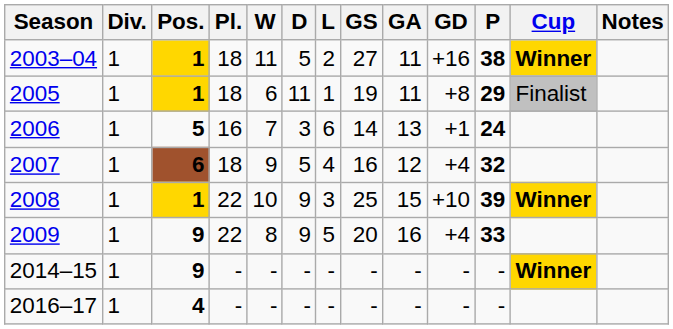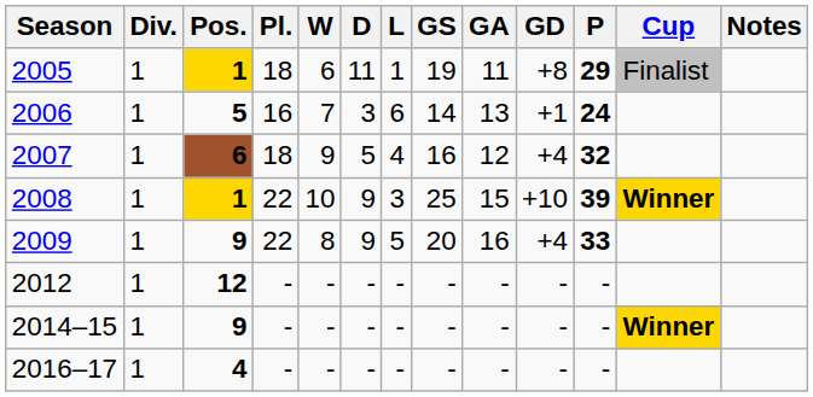 <table class="wikitable">
 <tr style="background:#efefef;">
 <th>Season</th>
 <th>Div.</th>
 <th>Pos.</th>
 <th>Pl.</th>
 <th>W</th>
 <th>D</th>
 <th>L</th>
 <th>GS</th>
 <th>GA</th>
 <th>GD</th>
 <th>P</th>
 <th><a href='#'>Cup</a></th>
 <th>Notes</th>
-</tr>
-<tr>
-<td><a href='#'>2003–04</a></td>
-<td>1</td>
-<td align=right bgcolor=gold><strong>1</strong></td>
-<td align=right>18</td>
-<td align=right>11</td>
-<td align=right>5</td>
-<td align=right>2</td>
-<td align=right>27</td>
-<td align=right>11</td>
-<td align=right>+16</td>
-<td align=right><strong>38</strong></td>
-<td bgcolor=gold><strong>Winner</strong></td>
-<td></td>
 </tr>
 <tr>
 <td><a href='#'>2005</a></td>
 <td>1</td>
 <td align=right bgcolor=gold><strong>1</strong></td>
 <td align=right>18</td>
 <td align=right>6</td>
 <td align=right>11</td>
 <td align=right>1</td>
 <td align=right>19</td>
 <td align=right>11</td>
 <td align=right>+8</td>
 <td align=right><strong>29</strong></td>
 <td bgcolor=silver>Finalist</td>
 <td></td>
 </tr>
 <tr>
 <td><a href='#'>2006</a></td>
 <td>1</td>
 <td align=right><strong>5</strong></td>
 <td align=right>16</td>
 <td align=right>7</td>
 <td align=right>3</td>
 <td align=right>6</td>
 <td align=right>14</td>
 <td align=right>13</td>
 <td align=right>+1</td>
 <td align=right><strong>24</strong></td>
 <td></td>
 <td></td>
 </tr>
 <tr>
 <td><a href='#'>2007</a></td>
 <td>1</td>
 <td align=right bgcolor=sienna><strong>6</strong></td>
 <td align=right>18</td>
 <td align=right>9</td>
 <td align=right>5</td>
 <td align=right>4</td>
 <td align=right>16</td>
 <td align=right>12</td>
 <td align=right>+4</td>
 <td align=right><strong>32</strong></td>
 <td></td>
 <td></td>
 </tr>
 <tr>
 <td><a href='#'>2008</a></td>
 <td>1</td>
 <td align=right bgcolor=gold><strong>1</strong></td>
 <td align=right>22</td>
 <td align=right>10</td>
 <td align=right>9</td>
 <td align=right>3</td>
 <td align=right>25</td>
 <td align=right>15</td>
 <td align=right>+10</td>
 <td align=right><strong>39</strong></td>
 <td bgcolor=gold><strong>Winner</strong></td>
 <td></td>
 </tr>
 <tr>
 <td><a href='#'>2009</a></td>
 <td>1</td>
 <td align=right><strong>9</strong></td>
 <td align=right>22</td>
 <td align=right>8</td>
 <td align=right>9</td>
 <td align=right>5</td>
 <td align=right>20</td>
 <td align=right>16</td>
 <td align=right>+4</td>
 <td align=right><strong>33</strong></td>
 <td></td>
 <td></td>
 </tr>
 <tr>
+<td>2012</td>
+<td>1</td>
+<td align=right><strong>12</strong></td>
+<td align=right>-</td>
+<td align=right>-</td>
+<td align=right>-</td>
+<td align=right>-</td>
+<td align=right>-</td>
+<td align=right>-</td>
+<td align=right>-</td>
+<td align=right>-</td>
+<td></td>
+<td></td>
+</tr>
+<tr>
 <td>2014–15</td>
 <td>1</td>
 <td align=right><strong>9</strong></td>
 <td align=right>-</td>
 <td align=right>-</td>
 <td align=right>-</td>
 <td align=right>-</td>
 <td align=right>-</td>
 <td align=right>-</td>
 <td align=right>-</td>
 <td align=right>-</td>
 <td bgcolor=gold><strong>Winner</strong></td>
 <td></td>
 </tr>
 <tr>
 <td>2016–17</td>
 <td>1</td>
 <td align=right><strong>4</strong></td>
 <td align=right>-</td>
 <td align=right>-</td>
 <td align=right>-</td>
 <td align=right>-</td>
 <td align=right>-</td>
 <td align=right>-</td>
 <td align=right>-</td>
 <td align=right>-</td>
 <td></td>
 <td></td>
 </tr>
 </table>
